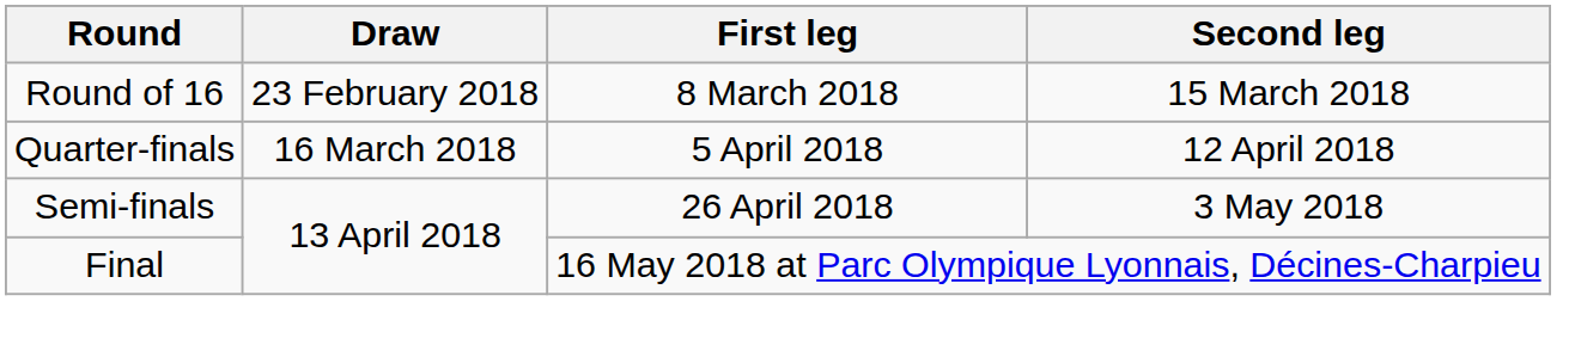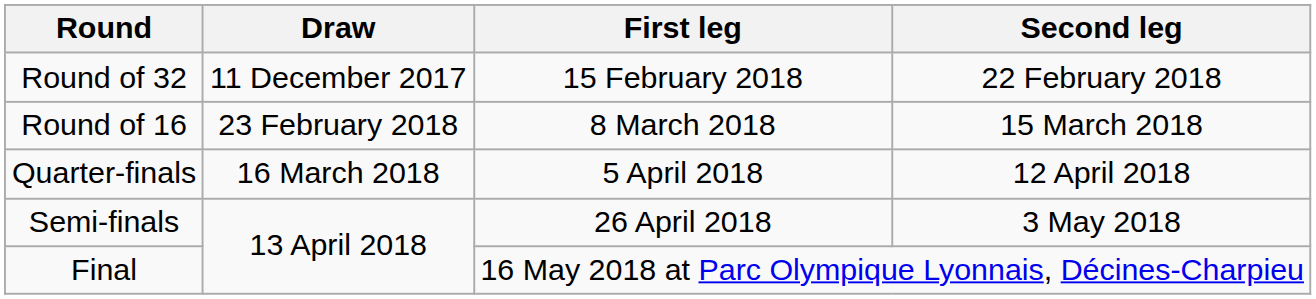 <table class="wikitable" style=text-align:center>
 <tr>
 <th>Round</th>
 <th>Draw</th>
 <th>First leg</th>
 <th>Second leg</th>
+</tr>
+<tr>
+<td>Round of 32</td>
+<td>11 December 2017</td>
+<td>15 February 2018</td>
+<td>22 February 2018</td>
 </tr>
 <tr>
 <td>Round of 16</td>
 <td>23 February 2018</td>
 <td>8 March 2018</td>
 <td>15 March 2018</td>
 </tr>
 <tr>
 <td>Quarter-finals</td>
 <td>16 March 2018</td>
 <td>5 April 2018</td>
 <td>12 April 2018</td>
 </tr>
 <tr>
 <td>Semi-finals</td>
 <td rowspan=2>13 April 2018</td>
 <td>26 April 2018</td>
 <td>3 May 2018</td>
 </tr>
 <tr>
 <td>Final</td>
 <td colspan=2>16 May 2018 at <a href='#'>Parc Olympique Lyonnais</a>, <a href='#'>Décines-Charpieu</a></td>
 </tr>
 </table>
